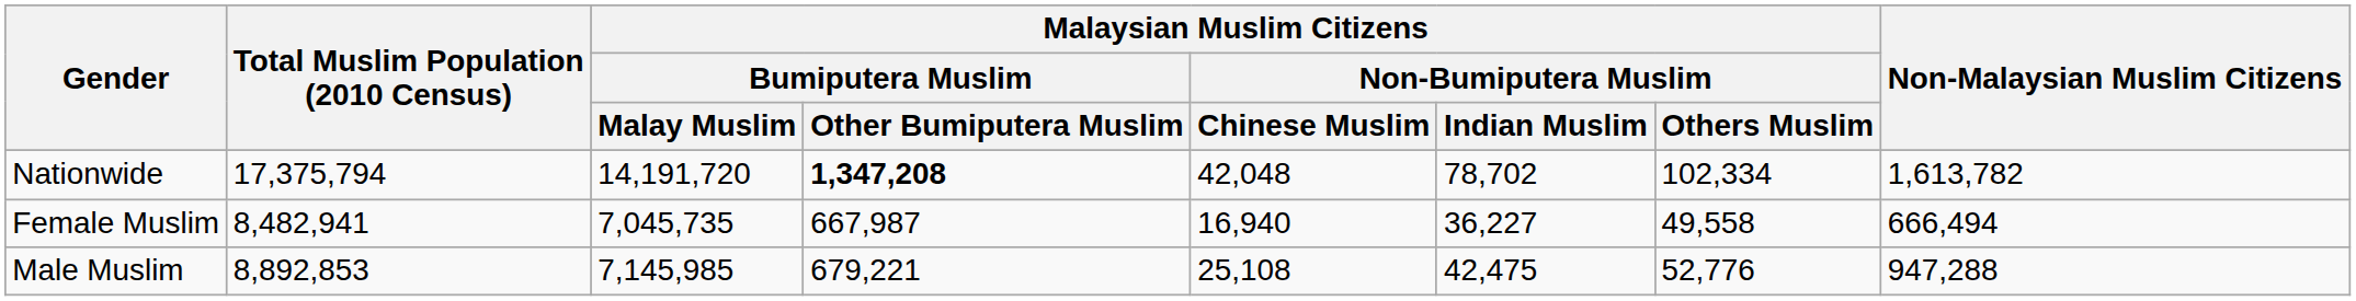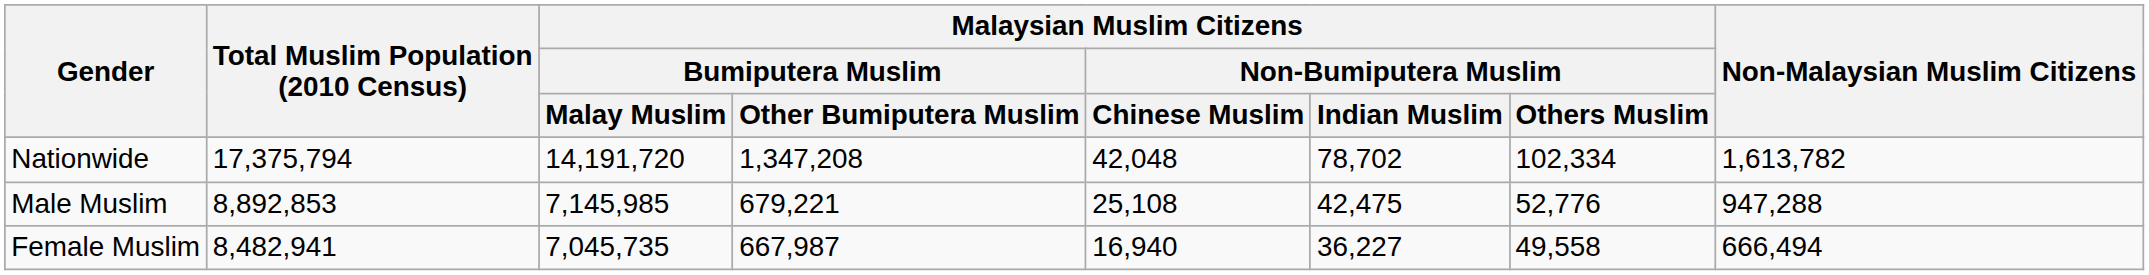 <table class="wikitable sortable">
 <tr>
 <th rowspan=3>Gender</th>
 <th rowspan=3>Total Muslim Population<br>(2010 Census)</th>
 <th colspan=5>Malaysian Muslim Citizens</th>
 <th rowspan=3>Non-Malaysian Muslim Citizens</th>
 </tr>
 <tr>
 <th colspan=2>Bumiputera Muslim</th>
 <th colspan=3>Non-Bumiputera Muslim</th>
 </tr>
 <tr>
 <th>Malay Muslim</th>
 <th>Other Bumiputera Muslim</th>
 <th>Chinese Muslim</th>
 <th>Indian Muslim</th>
 <th>Others Muslim</th>
 </tr>
 <tr>
 <td>Nationwide</td>
 <td>17,375,794</td>
 <td>14,191,720</td>
-<td><strong>1,347,208</strong></td>
+<td>1,347,208</td>
 <td>42,048</td>
 <td>78,702</td>
 <td>102,334</td>
 <td>1,613,782</td>
+</tr>
+<tr>
+<td>Male Muslim</td>
+<td>8,892,853</td>
+<td>7,145,985</td>
+<td>679,221</td>
+<td>25,108</td>
+<td>42,475</td>
+<td>52,776</td>
+<td>947,288</td>
 </tr>
 <tr>
 <td>Female Muslim</td>
 <td>8,482,941</td>
 <td>7,045,735</td>
 <td>667,987</td>
 <td>16,940</td>
 <td>36,227</td>
 <td>49,558</td>
 <td>666,494</td>
 </tr>
-<tr>
-<td>Male Muslim</td>
-<td>8,892,853</td>
-<td>7,145,985</td>
-<td>679,221</td>
-<td>25,108</td>
-<td>42,475</td>
-<td>52,776</td>
-<td>947,288</td>
-</tr>
 </table>
